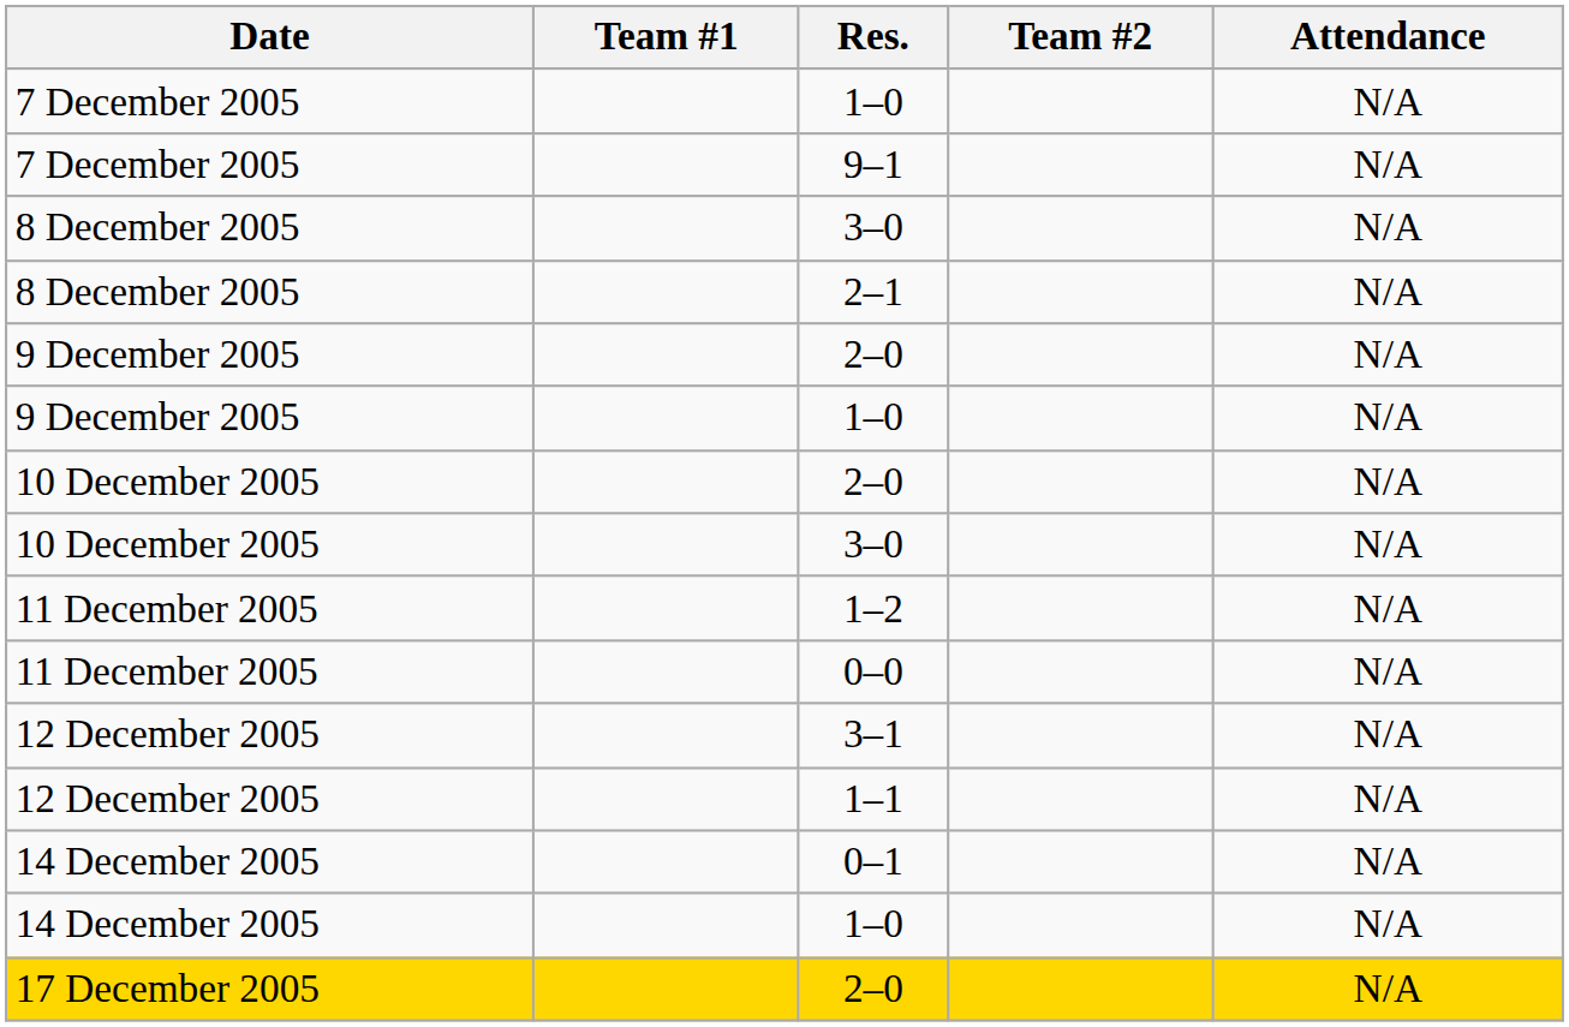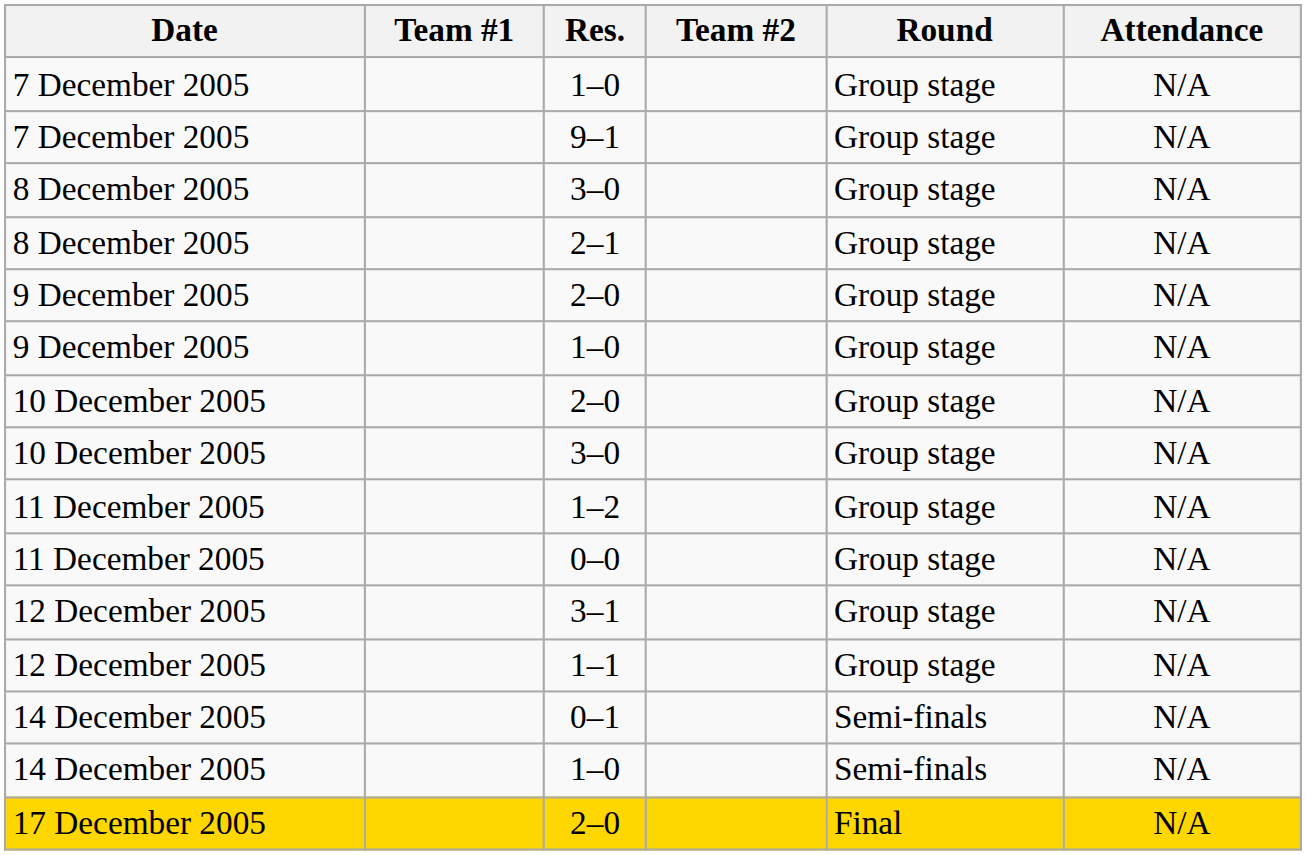 <table class="wikitable" style="text-align:left; width:100%;">
 <tr>
 <th>Date</th>
 <th>Team #1</th>
 <th>Res.</th>
 <th>Team #2</th>
+<th>Round</th>
 <th>Attendance</th>
 </tr>
 <tr>
 <td>7 December 2005</td>
 <td></td>
 <td style="text-align:center;">1–0</td>
 <td></td>
+<td>Group stage</td>
 <td style="text-align:center;">N/A</td>
 </tr>
 <tr>
 <td>7 December 2005</td>
 <td></td>
 <td style="text-align:center;">9–1</td>
 <td></td>
+<td>Group stage</td>
 <td style="text-align:center;">N/A</td>
 </tr>
 <tr>
 <td>8 December 2005</td>
 <td></td>
 <td style="text-align:center;">3–0</td>
 <td></td>
+<td>Group stage</td>
 <td style="text-align:center;">N/A</td>
 </tr>
 <tr>
 <td>8 December 2005</td>
 <td></td>
 <td style="text-align:center;">2–1</td>
 <td></td>
+<td>Group stage</td>
 <td style="text-align:center;">N/A</td>
 </tr>
 <tr>
 <td>9 December 2005</td>
 <td></td>
 <td style="text-align:center;">2–0</td>
 <td></td>
+<td>Group stage</td>
 <td style="text-align:center;">N/A</td>
 </tr>
 <tr>
 <td>9 December 2005</td>
 <td></td>
 <td style="text-align:center;">1–0</td>
 <td></td>
+<td>Group stage</td>
 <td style="text-align:center;">N/A</td>
 </tr>
 <tr>
 <td>10 December 2005</td>
 <td></td>
 <td style="text-align:center;">2–0</td>
 <td></td>
+<td>Group stage</td>
 <td style="text-align:center;">N/A</td>
 </tr>
 <tr>
 <td>10 December 2005</td>
 <td></td>
 <td style="text-align:center;">3–0</td>
 <td></td>
+<td>Group stage</td>
 <td style="text-align:center;">N/A</td>
 </tr>
 <tr>
 <td>11 December 2005</td>
 <td></td>
 <td style="text-align:center;">1–2</td>
 <td></td>
+<td>Group stage</td>
 <td style="text-align:center;">N/A</td>
 </tr>
 <tr>
 <td>11 December 2005</td>
 <td></td>
 <td style="text-align:center;">0–0</td>
 <td></td>
+<td>Group stage</td>
 <td style="text-align:center;">N/A</td>
 </tr>
 <tr>
 <td>12 December 2005</td>
 <td></td>
 <td style="text-align:center;">3–1</td>
 <td></td>
+<td>Group stage</td>
 <td style="text-align:center;">N/A</td>
 </tr>
 <tr>
 <td>12 December 2005</td>
 <td></td>
 <td style="text-align:center;">1–1</td>
 <td></td>
+<td>Group stage</td>
 <td style="text-align:center;">N/A</td>
 </tr>
 <tr>
 <td>14 December 2005</td>
 <td></td>
 <td style="text-align:center;">0–1</td>
 <td></td>
+<td>Semi-finals</td>
 <td style="text-align:center;">N/A</td>
 </tr>
 <tr>
 <td>14 December 2005</td>
 <td></td>
 <td style="text-align:center;">1–0</td>
 <td></td>
+<td>Semi-finals</td>
 <td style="text-align:center;">N/A</td>
 </tr>
 <tr bgcolor="gold">
 <td>17 December 2005</td>
 <td></td>
 <td style="text-align:center;">2–0</td>
 <td></td>
+<td>Final</td>
 <td style="text-align:center;">N/A</td>
 </tr>
 </table>
